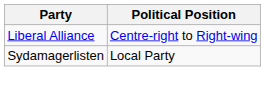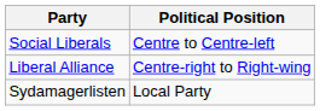 <table class="wikitable mw-collapsible mw-collapsed">
 <tr>
 <th>Party</th>
 <th>Political Position</th>
+</tr>
+<tr>
+<td><a href='#'>Social Liberals</a></td>
+<td><a href='#'>Centre</a> to <a href='#'>Centre-left</a></td>
 </tr>
 <tr>
 <td><a href='#'>Liberal Alliance</a></td>
 <td><a href='#'>Centre-right</a> to <a href='#'>Right-wing</a></td>
 </tr>
 <tr>
 <td>Sydamagerlisten</td>
 <td>Local Party</td>
 </tr>
 </table>
